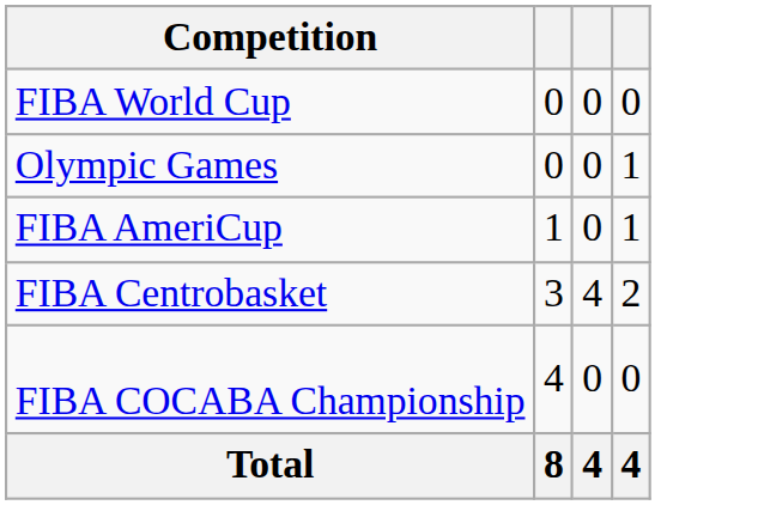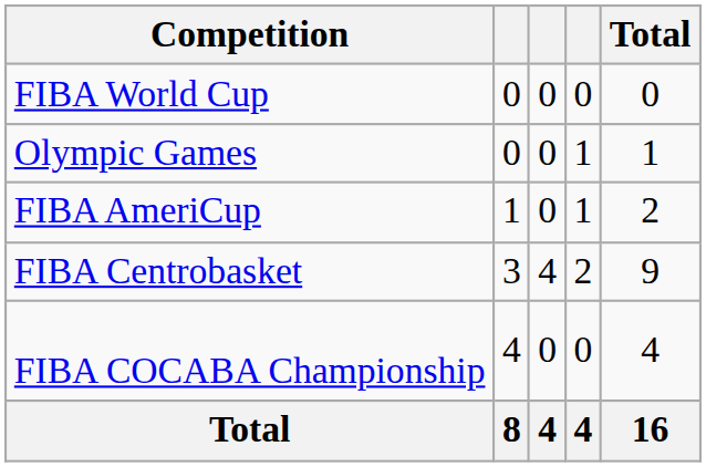 <table class="wikitable"  style="text-align:center;">
 <tr>
 <th>Competition</th>
 <th></th>
 <th></th>
 <th></th>
+<th>Total</th>
 </tr>
 <tr>
 <td align=left><a href='#'>FIBA World Cup</a></td>
+<td>0</td>
 <td>0</td>
 <td>0</td>
 <td>0</td>
 </tr>
 <tr>
 <td align=left><a href='#'>Olympic Games</a></td>
 <td>0</td>
 <td>0</td>
 <td>1</td>
+<td>1</td>
 </tr>
 <tr>
 <td align=left><a href='#'>FIBA AmeriCup</a></td>
 <td>1</td>
 <td>0</td>
 <td>1</td>
+<td>2</td>
 </tr>
 <tr>
 <td align=left><a href='#'>FIBA Centrobasket</a></td>
 <td>3</td>
 <td>4</td>
 <td>2</td>
+<td>9</td>
 </tr>
 <tr>
 <td align=left><br><a href='#'>FIBA COCABA Championship</a></td>
 <td>4</td>
 <td>0</td>
 <td>0</td>
+<td>4</td>
 </tr>
 <tr>
 <th>Total</th>
 <th>8</th>
 <th>4</th>
 <th>4</th>
+<th>16</th>
 </tr>
 </table>
